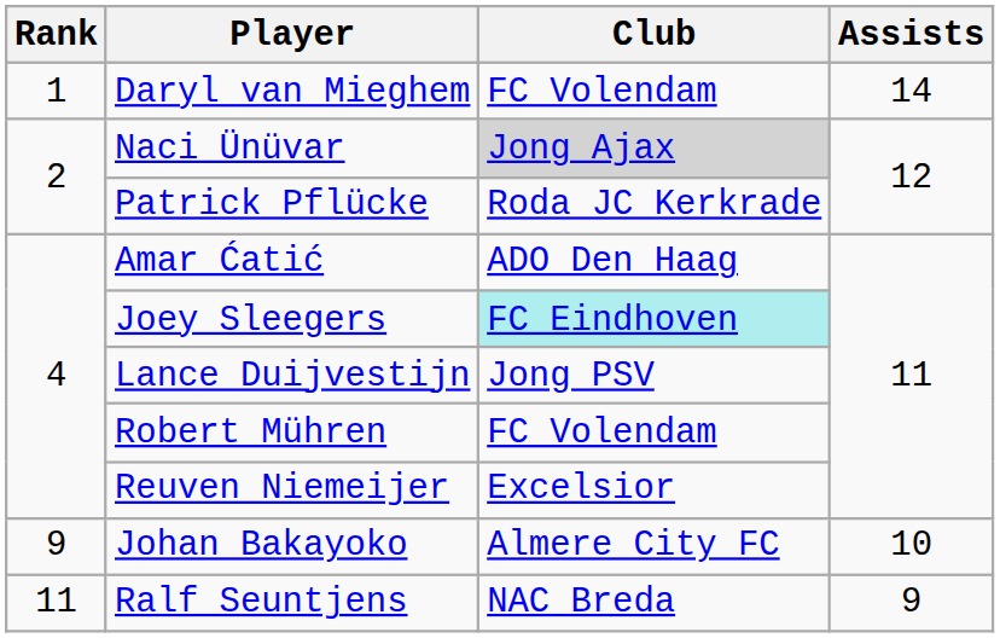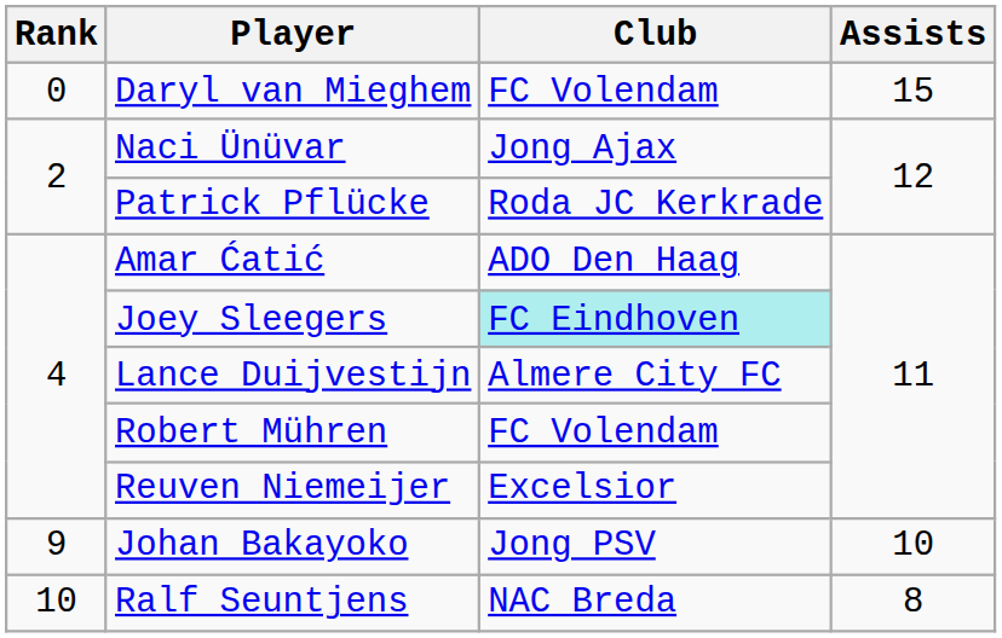 <table class="wikitable" style="text-align:center;">
 <tr>
 <th>Rank</th>
 <th>Player</th>
 <th>Club</th>
 <th>Assists</th>
 </tr>
 <tr>
-<td>1</td>
+<td>0</td>
 <td align="left"> <a href='#'>Daryl van Mieghem</a></td>
 <td align="left"><a href='#'>FC Volendam</a></td>
-<td>14</td>
+<td>15</td>
 </tr>
 <tr>
 <td rowspan="2">2</td>
 <td align="left"> <a href='#'>Naci Ünüvar</a></td>
-<td align="left" style="background: lightgrey;"><a href='#'>Jong Ajax</a></td>
+<td align="left"><a href='#'>Jong Ajax</a></td>
 <td rowspan="2">12</td>
 </tr>
 <tr>
 <td align="left"> <a href='#'>Patrick Pflücke</a></td>
 <td align="left"><a href='#'>Roda JC Kerkrade</a></td>
 </tr>
 <tr>
 <td rowspan="5">4</td>
 <td align="left"> <a href='#'>Amar Ćatić</a></td>
 <td align="left"><a href='#'>ADO Den Haag</a></td>
 <td rowspan="5">11</td>
 </tr>
 <tr>
 <td align="left"> <a href='#'>Joey Sleegers</a></td>
 <td align="left" style="background: paleturquoise;"><a href='#'>FC Eindhoven</a></td>
 </tr>
 <tr>
 <td align="left"> <a href='#'>Lance Duijvestijn</a></td>
-<td align="left"><a href='#'>Jong PSV</a></td>
+<td align="left"><a href='#'>Almere City FC</a></td>
 </tr>
 <tr>
 <td align="left"> <a href='#'>Robert Mühren</a></td>
 <td align="left"><a href='#'>FC Volendam</a></td>
 </tr>
 <tr>
 <td align="left"> <a href='#'>Reuven Niemeijer</a></td>
 <td align="left"><a href='#'>Excelsior</a></td>
 </tr>
 <tr>
 <td>9</td>
 <td align="left"> <a href='#'>Johan Bakayoko</a></td>
-<td align="left"><a href='#'>Almere City FC</a></td>
+<td align="left"><a href='#'>Jong PSV</a></td>
 <td>10</td>
 </tr>
 <tr>
-<td>11</td>
+<td>10</td>
 <td align="left"> <a href='#'>Ralf Seuntjens</a></td>
 <td align="left"><a href='#'>NAC Breda</a></td>
-<td>9</td>
+<td>8</td>
 </tr>
 </table>
